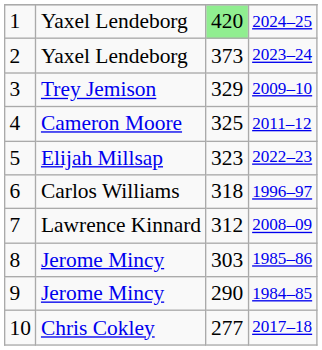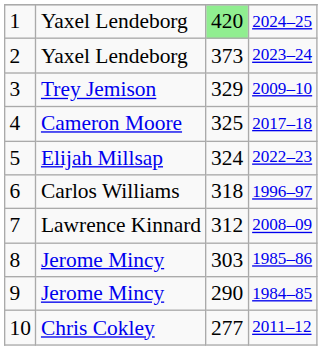 <table class="wikitable">
 <tr>
 </tr>
 <tr>
 <td>1</td>
 <td>Yaxel Lendeborg</td>
 <td style="background: lightgreen;">420</td>
 <td style="font-size:80%;"><a href='#'>2024–25</a></td>
 </tr>
 <tr>
 <td>2</td>
 <td>Yaxel Lendeborg</td>
 <td>373</td>
 <td style="font-size:80%;"><a href='#'>2023–24</a></td>
 </tr>
 <tr>
 <td>3</td>
 <td><a href='#'>Trey Jemison</a></td>
 <td>329</td>
 <td style="font-size:80%;"><a href='#'>2009–10</a></td>
 </tr>
 <tr>
 <td>4</td>
 <td><a href='#'>Cameron Moore</a></td>
 <td>325</td>
-<td style="font-size:80%;"><a href='#'>2011–12</a></td>
+<td style="font-size:80%;"><a href='#'>2017–18</a></td>
 </tr>
 <tr>
 <td>5</td>
 <td><a href='#'>Elijah Millsap</a></td>
-<td>323</td>
+<td>324</td>
 <td style="font-size:80%;"><a href='#'>2022–23</a></td>
 </tr>
 <tr>
 <td>6</td>
 <td>Carlos Williams</td>
 <td>318</td>
 <td style="font-size:80%;"><a href='#'>1996–97</a></td>
 </tr>
 <tr>
 <td>7</td>
 <td>Lawrence Kinnard</td>
 <td>312</td>
 <td style="font-size:80%;"><a href='#'>2008–09</a></td>
 </tr>
 <tr>
 <td>8</td>
 <td><a href='#'>Jerome Mincy</a></td>
 <td>303</td>
 <td style="font-size:80%;"><a href='#'>1985–86</a></td>
 </tr>
 <tr>
 <td>9</td>
 <td><a href='#'>Jerome Mincy</a></td>
 <td>290</td>
 <td style="font-size:80%;"><a href='#'>1984–85</a></td>
 </tr>
 <tr>
 <td>10</td>
 <td><a href='#'>Chris Cokley</a></td>
 <td>277</td>
-<td style="font-size:80%;"><a href='#'>2017–18</a></td>
+<td style="font-size:80%;"><a href='#'>2011–12</a></td>
 </tr>
 </table>
